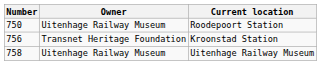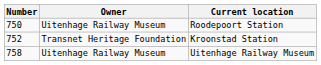 <table class="wikitable">
 <tr t>
 <th>Number</th>
 <th>Owner</th>
 <th>Current location</th>
 </tr>
 <tr>
 <td>750</td>
 <td>Uitenhage Railway Museum</td>
 <td>Roodepoort Station</td>
 </tr>
 <tr>
-<td>756</td>
+<td>752</td>
 <td>Transnet Heritage Foundation</td>
 <td>Kroonstad Station</td>
 </tr>
 <tr>
 <td>758</td>
 <td>Uitenhage Railway Museum</td>
 <td>Uitenhage Railway Museum</td>
 </tr>
 </table>
